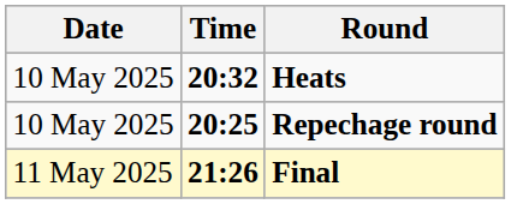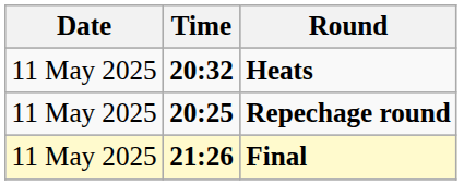 <table class="wikitable">
 <tr>
 <th>Date</th>
 <th>Time</th>
 <th>Round</th>
 </tr>
 <tr>
-<td>10 May 2025</td>
+<td>11 May 2025</td>
 <td><strong>20:32</strong></td>
 <td><strong>Heats</strong></td>
 </tr>
 <tr>
-<td>10 May 2025</td>
+<td>11 May 2025</td>
 <td><strong>20:25</strong></td>
 <td><strong>Repechage round</strong></td>
 </tr>
 <tr style="background:lemonchiffon">
 <td>11 May 2025</td>
 <td><strong>21:26</strong></td>
 <td><strong>Final</strong></td>
 </tr>
 </table>
